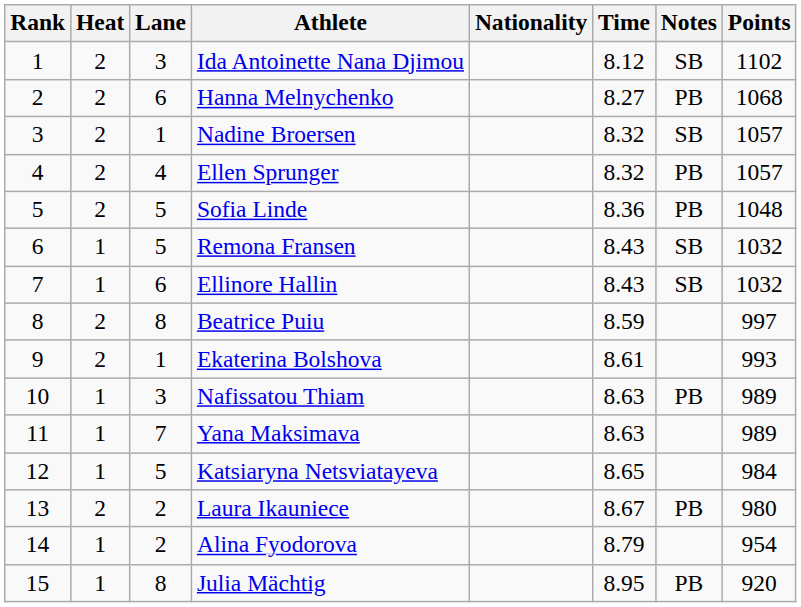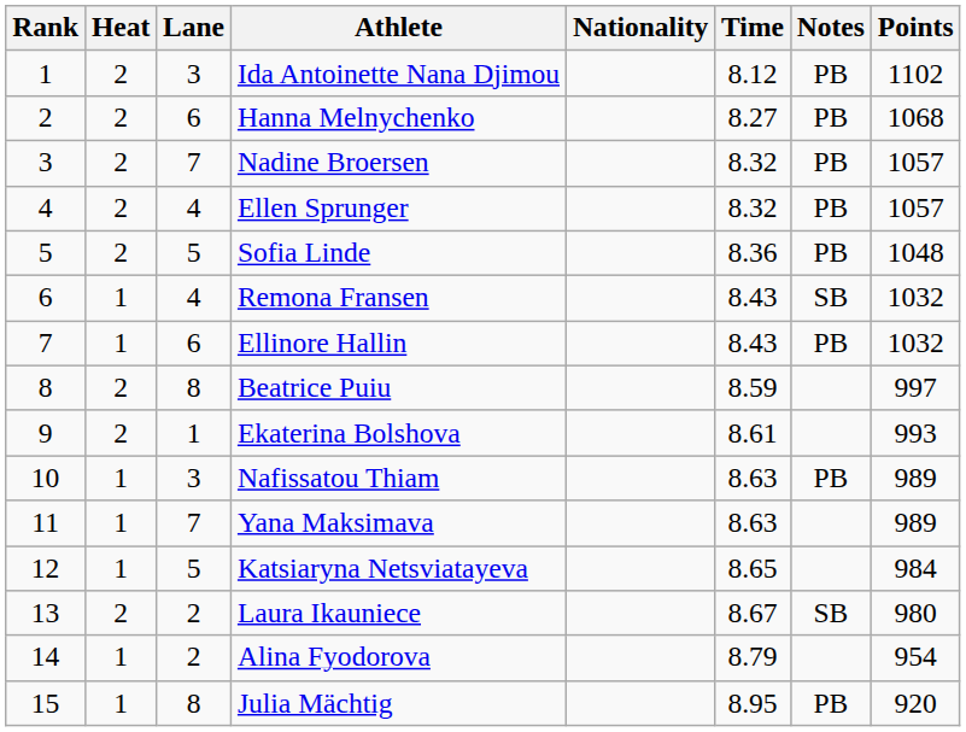 <table class="wikitable sortable" style="text-align:center">
 <tr>
 <th>Rank</th>
 <th>Heat</th>
 <th>Lane</th>
 <th>Athlete</th>
 <th>Nationality</th>
 <th>Time</th>
 <th>Notes</th>
 <th>Points</th>
 </tr>
 <tr>
 <td>1</td>
 <td>2</td>
 <td>3</td>
 <td align=left><a href='#'>Ida Antoinette Nana Djimou</a></td>
 <td align=left></td>
 <td>8.12</td>
-<td>SB</td>
+<td>PB</td>
 <td>1102</td>
 </tr>
 <tr>
 <td>2</td>
 <td>2</td>
 <td>6</td>
 <td align=left><a href='#'>Hanna Melnychenko</a></td>
 <td align=left></td>
 <td>8.27</td>
 <td>PB</td>
 <td>1068</td>
 </tr>
 <tr>
 <td>3</td>
 <td>2</td>
-<td>1</td>
+<td>7</td>
 <td align=left><a href='#'>Nadine Broersen</a></td>
 <td align=left></td>
 <td>8.32</td>
-<td>SB</td>
+<td>PB</td>
 <td>1057</td>
 </tr>
 <tr>
 <td>4</td>
 <td>2</td>
 <td>4</td>
 <td align=left><a href='#'>Ellen Sprunger</a></td>
 <td align=left></td>
 <td>8.32</td>
 <td>PB</td>
 <td>1057</td>
 </tr>
 <tr>
 <td>5</td>
 <td>2</td>
 <td>5</td>
 <td align=left><a href='#'>Sofia Linde</a></td>
 <td align=left></td>
 <td>8.36</td>
 <td>PB</td>
 <td>1048</td>
 </tr>
 <tr>
 <td>6</td>
 <td>1</td>
-<td>5</td>
+<td>4</td>
 <td align=left><a href='#'>Remona Fransen</a></td>
 <td align=left></td>
 <td>8.43</td>
 <td>SB</td>
 <td>1032</td>
 </tr>
 <tr>
 <td>7</td>
 <td>1</td>
 <td>6</td>
 <td align=left><a href='#'>Ellinore Hallin</a></td>
 <td align=left></td>
 <td>8.43</td>
-<td>SB</td>
+<td>PB</td>
 <td>1032</td>
 </tr>
 <tr>
 <td>8</td>
 <td>2</td>
 <td>8</td>
 <td align=left><a href='#'>Beatrice Puiu</a></td>
 <td align=left></td>
 <td>8.59</td>
 <td></td>
 <td>997</td>
 </tr>
 <tr>
 <td>9</td>
 <td>2</td>
 <td>1</td>
 <td align=left><a href='#'>Ekaterina Bolshova</a></td>
 <td align=left></td>
 <td>8.61</td>
 <td></td>
 <td>993</td>
 </tr>
 <tr>
 <td>10</td>
 <td>1</td>
 <td>3</td>
 <td align=left><a href='#'>Nafissatou Thiam</a></td>
 <td align=left></td>
 <td>8.63</td>
 <td>PB</td>
 <td>989</td>
 </tr>
 <tr>
 <td>11</td>
 <td>1</td>
 <td>7</td>
 <td align=left><a href='#'>Yana Maksimava</a></td>
 <td align=left></td>
 <td>8.63</td>
 <td></td>
 <td>989</td>
 </tr>
 <tr>
 <td>12</td>
 <td>1</td>
 <td>5</td>
 <td align=left><a href='#'>Katsiaryna Netsviatayeva</a></td>
 <td align=left></td>
 <td>8.65</td>
 <td></td>
 <td>984</td>
 </tr>
 <tr>
 <td>13</td>
 <td>2</td>
 <td>2</td>
 <td align=left><a href='#'>Laura Ikauniece</a></td>
 <td align=left></td>
 <td>8.67</td>
-<td>PB</td>
+<td>SB</td>
 <td>980</td>
 </tr>
 <tr>
 <td>14</td>
 <td>1</td>
 <td>2</td>
 <td align=left><a href='#'>Alina Fyodorova</a></td>
 <td align=left></td>
 <td>8.79</td>
 <td></td>
 <td>954</td>
 </tr>
 <tr>
 <td>15</td>
 <td>1</td>
 <td>8</td>
 <td align=left><a href='#'>Julia Mächtig</a></td>
 <td align=left></td>
 <td>8.95</td>
 <td>PB</td>
 <td>920</td>
 </tr>
 </table>
